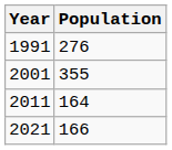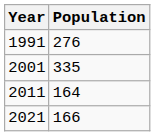 <table class="wikitable">
 <tr>
 <th>Year</th>
 <th>Population</th>
 </tr>
 <tr>
 <td>1991</td>
 <td>276</td>
 </tr>
 <tr>
 <td>2001</td>
-<td>355</td>
+<td>335</td>
 </tr>
 <tr>
 <td>2011</td>
 <td>164</td>
 </tr>
 <tr>
 <td>2021</td>
 <td>166</td>
 </tr>
 </table>
